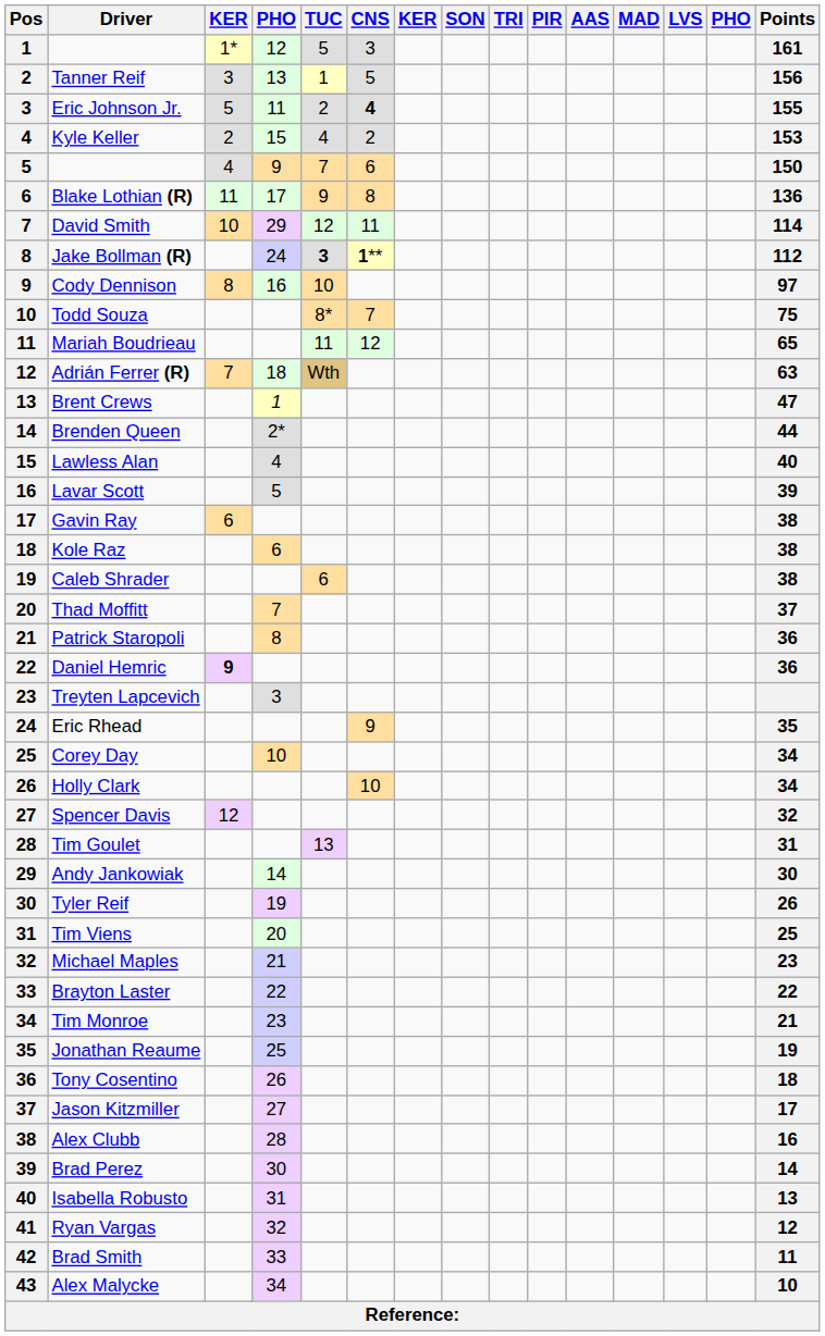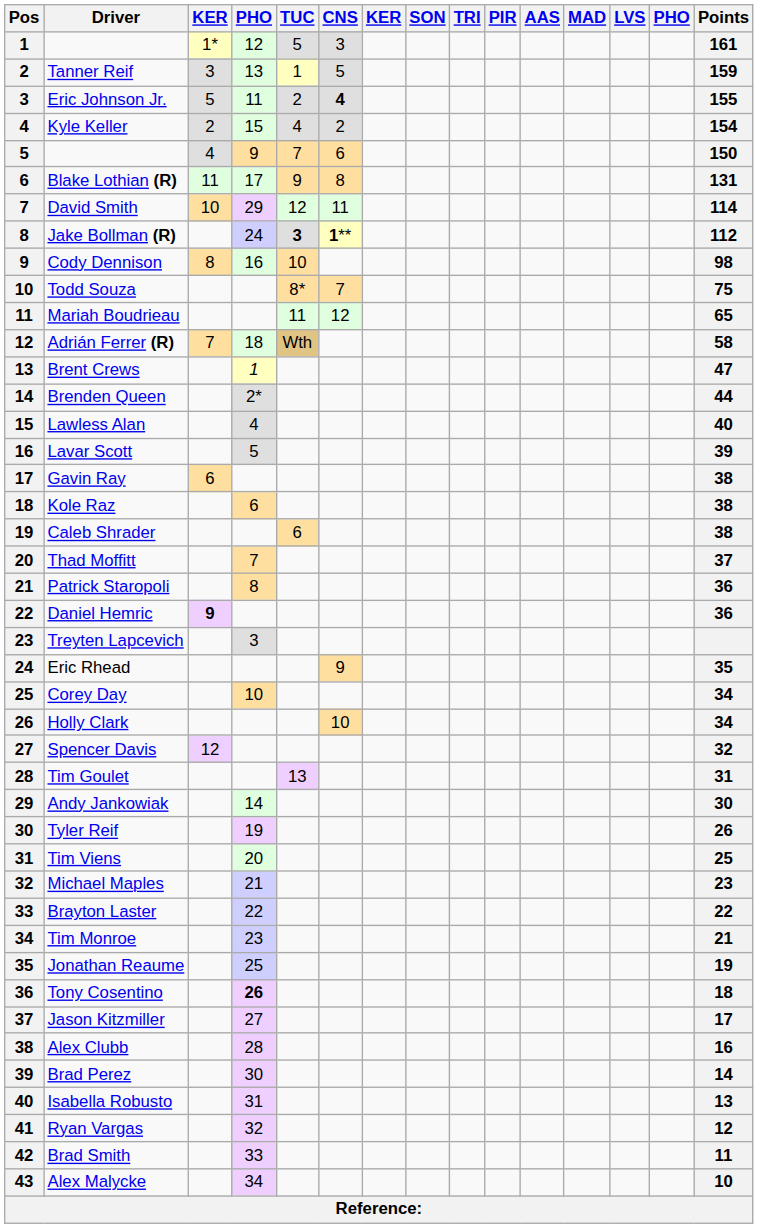 <table class="wikitable" style="font-size:77%; text-align:center;">
 <tr>
 <th valign="middle">Pos</th>
 <th valign="middle">Driver</th>
 <th><a href='#'>KER</a></th>
 <th><a href='#'>PHO</a></th>
 <th><a href='#'>TUC</a></th>
 <th><a href='#'>CNS</a></th>
 <th><a href='#'>KER</a></th>
 <th><a href='#'>SON</a></th>
 <th><a href='#'>TRI</a></th>
 <th><a href='#'>PIR</a></th>
 <th><a href='#'>AAS</a></th>
 <th><a href='#'>MAD</a></th>
 <th><a href='#'>LVS</a></th>
 <th><a href='#'>PHO</a></th>
 <th valign="middle">Points</th>
 </tr>
 <tr>
 <th>1</th>
 <td align="left"></td>
 <td style="background:#FFFFBF;">1*</td>
 <td style="background:#DFFFDF;">12</td>
 <td style="background:#DFDFDF;">5</td>
 <td style="background:#DFDFDF;">3</td>
 <td></td>
 <td></td>
 <td></td>
 <td></td>
 <td></td>
 <td></td>
 <td></td>
 <td></td>
 <th>161</th>
 </tr>
 <tr>
 <th>2</th>
 <td align="left"><a href='#'>Tanner Reif</a></td>
 <td style="background:#DFDFDF;">3</td>
 <td style="background:#DFFFDF;">13</td>
 <td style="background:#FFFFBF;">1</td>
 <td style="background:#DFDFDF;">5</td>
 <td></td>
 <td></td>
 <td></td>
 <td></td>
 <td></td>
 <td></td>
 <td></td>
 <td></td>
-<th>156</th>
+<th>159</th>
 </tr>
 <tr>
 <th>3</th>
 <td align="left"><a href='#'>Eric Johnson Jr.</a></td>
 <td style="background:#DFDFDF;">5</td>
 <td style="background:#DFFFDF;">11</td>
 <td style="background:#DFDFDF;">2</td>
 <td style="background:#DFDFDF;"><strong>4</strong></td>
 <td></td>
 <td></td>
 <td></td>
 <td></td>
 <td></td>
 <td></td>
 <td></td>
 <td></td>
 <th>155</th>
 </tr>
 <tr>
 <th>4</th>
 <td align="left"><a href='#'>Kyle Keller</a></td>
 <td style="background:#DFDFDF;">2</td>
 <td style="background:#DFFFDF;">15</td>
 <td style="background:#DFDFDF;">4</td>
 <td style="background:#DFDFDF;">2</td>
 <td></td>
 <td></td>
 <td></td>
 <td></td>
 <td></td>
 <td></td>
 <td></td>
 <td></td>
-<th>153</th>
+<th>154</th>
 </tr>
 <tr>
 <th>5</th>
 <td align="left"></td>
 <td style="background:#DFDFDF;">4</td>
 <td style="background:#FFDF9F;">9</td>
 <td style="background:#FFDF9F;">7</td>
 <td style="background:#FFDF9F;">6</td>
 <td></td>
 <td></td>
 <td></td>
 <td></td>
 <td></td>
 <td></td>
 <td></td>
 <td></td>
 <th>150</th>
 </tr>
 <tr>
 <th>6</th>
 <td align="left"><a href='#'>Blake Lothian</a> <strong>(R)</strong></td>
 <td style="background:#DFFFDF;">11</td>
 <td style="background:#DFFFDF;">17</td>
 <td style="background:#FFDF9F;">9</td>
 <td style="background:#FFDF9F;">8</td>
 <td></td>
 <td></td>
 <td></td>
 <td></td>
 <td></td>
 <td></td>
 <td></td>
 <td></td>
-<th>136</th>
+<th>131</th>
 </tr>
 <tr>
 <th>7</th>
 <td align="left"><a href='#'>David Smith</a></td>
 <td style="background:#FFDF9F;">10</td>
 <td style="background:#EFCFFF;">29</td>
 <td style="background:#DFFFDF;">12</td>
 <td style="background:#DFFFDF;">11</td>
 <td></td>
 <td></td>
 <td></td>
 <td></td>
 <td></td>
 <td></td>
 <td></td>
 <td></td>
 <th>114</th>
 </tr>
 <tr>
 <th>8</th>
 <td align="left"><a href='#'>Jake Bollman</a> <strong>(R)</strong></td>
 <td></td>
 <td style="background:#CFCFFF;">24</td>
 <td style="background:#DFDFDF;"><strong>3</strong></td>
 <td style="background:#FFFFBF;"><strong>1</strong>**</td>
 <td></td>
 <td></td>
 <td></td>
 <td></td>
 <td></td>
 <td></td>
 <td></td>
 <td></td>
 <th>112</th>
 </tr>
 <tr>
 <th>9</th>
 <td align="left"><a href='#'>Cody Dennison</a></td>
 <td style="background:#FFDF9F;">8</td>
 <td style="background:#DFFFDF;">16</td>
 <td style="background:#FFDF9F;">10</td>
 <td></td>
 <td></td>
 <td></td>
 <td></td>
 <td></td>
 <td></td>
 <td></td>
 <td></td>
 <td></td>
-<th>97</th>
+<th>98</th>
 </tr>
 <tr>
 <th>10</th>
 <td align="left"><a href='#'>Todd Souza</a></td>
 <td></td>
 <td></td>
 <td style="background:#FFDF9F;">8*</td>
 <td style="background:#FFDF9F;">7</td>
 <td></td>
 <td></td>
 <td></td>
 <td></td>
 <td></td>
 <td></td>
 <td></td>
 <td></td>
 <th>75</th>
 </tr>
 <tr>
 <th>11</th>
 <td align="left"><a href='#'>Mariah Boudrieau</a></td>
 <td></td>
 <td></td>
 <td style="background:#DFFFDF;">11</td>
 <td style="background:#DFFFDF;">12</td>
 <td></td>
 <td></td>
 <td></td>
 <td></td>
 <td></td>
 <td></td>
 <td></td>
 <td></td>
 <th>65</th>
 </tr>
 <tr>
 <th>12</th>
 <td align="left"><a href='#'>Adrián Ferrer</a> <strong>(R)</strong></td>
 <td style="background:#FFDF9F;">7</td>
 <td style="background:#DFFFDF;">18</td>
 <td style="background:#DFC484;">Wth</td>
 <td></td>
 <td></td>
 <td></td>
 <td></td>
 <td></td>
 <td></td>
 <td></td>
 <td></td>
 <td></td>
-<th>63</th>
+<th>58</th>
 </tr>
 <tr>
 <th>13</th>
 <td align="left"><a href='#'>Brent Crews</a></td>
 <td></td>
 <td style="background:#FFFFBF;"><em>1</em></td>
 <td></td>
 <td></td>
 <td></td>
 <td></td>
 <td></td>
 <td></td>
 <td></td>
 <td></td>
 <td></td>
 <td></td>
 <th>47</th>
 </tr>
 <tr>
 <th>14</th>
 <td align="left"><a href='#'>Brenden Queen</a></td>
 <td></td>
 <td style="background:#DFDFDF;">2*</td>
 <td></td>
 <td></td>
 <td></td>
 <td></td>
 <td></td>
 <td></td>
 <td></td>
 <td></td>
 <td></td>
 <td></td>
 <th>44</th>
 </tr>
 <tr>
 <th>15</th>
 <td align="left"><a href='#'>Lawless Alan</a></td>
 <td></td>
 <td style="background:#DFDFDF;">4</td>
 <td></td>
 <td></td>
 <td></td>
 <td></td>
 <td></td>
 <td></td>
 <td></td>
 <td></td>
 <td></td>
 <td></td>
 <th>40</th>
 </tr>
 <tr>
 <th>16</th>
 <td align="left"><a href='#'>Lavar Scott</a></td>
 <td></td>
 <td style="background:#DFDFDF;">5</td>
 <td></td>
 <td></td>
 <td></td>
 <td></td>
 <td></td>
 <td></td>
 <td></td>
 <td></td>
 <td></td>
 <td></td>
 <th>39</th>
 </tr>
 <tr>
 <th>17</th>
 <td align="left"><a href='#'>Gavin Ray</a></td>
 <td style="background:#FFDF9F;">6</td>
 <td></td>
 <td></td>
 <td></td>
 <td></td>
 <td></td>
 <td></td>
 <td></td>
 <td></td>
 <td></td>
 <td></td>
 <td></td>
 <th>38</th>
 </tr>
 <tr>
 <th>18</th>
 <td align="left"><a href='#'>Kole Raz</a></td>
 <td></td>
 <td style="background:#FFDF9F;">6</td>
 <td></td>
 <td></td>
 <td></td>
 <td></td>
 <td></td>
 <td></td>
 <td></td>
 <td></td>
 <td></td>
 <td></td>
 <th>38</th>
 </tr>
 <tr>
 <th>19</th>
 <td align="left"><a href='#'>Caleb Shrader</a></td>
 <td></td>
 <td></td>
 <td style="background:#FFDF9F;">6</td>
 <td></td>
 <td></td>
 <td></td>
 <td></td>
 <td></td>
 <td></td>
 <td></td>
 <td></td>
 <td></td>
 <th>38</th>
 </tr>
 <tr>
 <th>20</th>
 <td align="left"><a href='#'>Thad Moffitt</a></td>
 <td></td>
 <td style="background:#FFDF9F;">7</td>
 <td></td>
 <td></td>
 <td></td>
 <td></td>
 <td></td>
 <td></td>
 <td></td>
 <td></td>
 <td></td>
 <td></td>
 <th>37</th>
 </tr>
 <tr>
 <th>21</th>
 <td align="left"><a href='#'>Patrick Staropoli</a></td>
 <td></td>
 <td style="background:#FFDF9F;">8</td>
 <td></td>
 <td></td>
 <td></td>
 <td></td>
 <td></td>
 <td></td>
 <td></td>
 <td></td>
 <td></td>
 <td></td>
 <th>36</th>
 </tr>
 <tr>
 <th>22</th>
 <td align="left"><a href='#'>Daniel Hemric</a></td>
 <td style="background:#EFCFFF;"><strong>9</strong></td>
 <td></td>
 <td></td>
 <td></td>
 <td></td>
 <td></td>
 <td></td>
 <td></td>
 <td></td>
 <td></td>
 <td></td>
 <td></td>
 <th>36</th>
 </tr>
 <tr>
 <th>23</th>
 <td align="left"><a href='#'>Treyten Lapcevich</a></td>
 <td></td>
 <td style="background:#DFDFDF;">3</td>
 <td></td>
 <td></td>
 <td></td>
 <td></td>
 <td></td>
 <td></td>
 <td></td>
 <td></td>
 <td></td>
 <td></td>
 <th></th>
 </tr>
 <tr>
 <th>24</th>
 <td align="left">Eric Rhead</td>
 <td></td>
 <td></td>
 <td></td>
 <td style="background:#FFDF9F;">9</td>
 <td></td>
 <td></td>
 <td></td>
 <td></td>
 <td></td>
 <td></td>
 <td></td>
 <td></td>
 <th>35</th>
 </tr>
 <tr>
 <th>25</th>
 <td align="left"><a href='#'>Corey Day</a></td>
 <td></td>
 <td style="background:#FFDF9F;">10</td>
 <td></td>
 <td></td>
 <td></td>
 <td></td>
 <td></td>
 <td></td>
 <td></td>
 <td></td>
 <td></td>
 <td></td>
 <th>34</th>
 </tr>
 <tr>
 <th>26</th>
 <td align="left"><a href='#'>Holly Clark</a></td>
 <td></td>
 <td></td>
 <td></td>
 <td style="background:#FFDF9F;">10</td>
 <td></td>
 <td></td>
 <td></td>
 <td></td>
 <td></td>
 <td></td>
 <td></td>
 <td></td>
 <th>34</th>
 </tr>
 <tr>
 <th>27</th>
 <td align="left"><a href='#'>Spencer Davis</a></td>
 <td style="background:#EFCFFF;">12</td>
 <td></td>
 <td></td>
 <td></td>
 <td></td>
 <td></td>
 <td></td>
 <td></td>
 <td></td>
 <td></td>
 <td></td>
 <td></td>
 <th>32</th>
 </tr>
 <tr>
 <th>28</th>
 <td align="left"><a href='#'>Tim Goulet</a></td>
 <td></td>
 <td></td>
 <td style="background:#EFCFFF;">13</td>
 <td></td>
 <td></td>
 <td></td>
 <td></td>
 <td></td>
 <td></td>
 <td></td>
 <td></td>
 <td></td>
 <th>31</th>
 </tr>
 <tr>
 <th>29</th>
 <td align="left"><a href='#'>Andy Jankowiak</a></td>
 <td></td>
 <td style="background:#DFFFDF;">14</td>
 <td></td>
 <td></td>
 <td></td>
 <td></td>
 <td></td>
 <td></td>
 <td></td>
 <td></td>
 <td></td>
 <td></td>
 <th>30</th>
 </tr>
 <tr>
 <th>30</th>
 <td align="left"><a href='#'>Tyler Reif</a></td>
 <td></td>
 <td style="background:#EFCFFF;">19</td>
 <td></td>
 <td></td>
 <td></td>
 <td></td>
 <td></td>
 <td></td>
 <td></td>
 <td></td>
 <td></td>
 <td></td>
 <th>26</th>
 </tr>
 <tr>
 <th>31</th>
 <td align="left"><a href='#'>Tim Viens</a></td>
 <td></td>
 <td style="background:#DFFFDF;">20</td>
 <td></td>
 <td></td>
 <td></td>
 <td></td>
 <td></td>
 <td></td>
 <td></td>
 <td></td>
 <td></td>
 <td></td>
 <th>25</th>
 </tr>
 <tr>
 <th>32</th>
 <td align="left"><a href='#'>Michael Maples</a></td>
 <td></td>
 <td style="background:#CFCFFF;">21</td>
 <td></td>
 <td></td>
 <td></td>
 <td></td>
 <td></td>
 <td></td>
 <td></td>
 <td></td>
 <td></td>
 <td></td>
 <th>23</th>
 </tr>
 <tr>
 <th>33</th>
 <td align="left"><a href='#'>Brayton Laster</a></td>
 <td></td>
 <td style="background:#CFCFFF;">22</td>
 <td></td>
 <td></td>
 <td></td>
 <td></td>
 <td></td>
 <td></td>
 <td></td>
 <td></td>
 <td></td>
 <td></td>
 <th>22</th>
 </tr>
 <tr>
 <th>34</th>
 <td align="left"><a href='#'>Tim Monroe</a></td>
 <td></td>
 <td style="background:#CFCFFF;">23</td>
 <td></td>
 <td></td>
 <td></td>
 <td></td>
 <td></td>
 <td></td>
 <td></td>
 <td></td>
 <td></td>
 <td></td>
 <th>21</th>
 </tr>
 <tr>
 <th>35</th>
 <td align="left"><a href='#'>Jonathan Reaume</a></td>
 <td></td>
 <td style="background:#CFCFFF;">25</td>
 <td></td>
 <td></td>
 <td></td>
 <td></td>
 <td></td>
 <td></td>
 <td></td>
 <td></td>
 <td></td>
 <td></td>
 <th>19</th>
 </tr>
 <tr>
 <th>36</th>
 <td align="left"><a href='#'>Tony Cosentino</a></td>
 <td></td>
-<td style="background:#EFCFFF;">26</td>
+<td style="background:#EFCFFF;"><strong>26</strong></td>
 <td></td>
 <td></td>
 <td></td>
 <td></td>
 <td></td>
 <td></td>
 <td></td>
 <td></td>
 <td></td>
 <td></td>
 <th>18</th>
 </tr>
 <tr>
 <th>37</th>
 <td align="left"><a href='#'>Jason Kitzmiller</a></td>
 <td></td>
 <td style="background:#EFCFFF;">27</td>
 <td></td>
 <td></td>
 <td></td>
 <td></td>
 <td></td>
 <td></td>
 <td></td>
 <td></td>
 <td></td>
 <td></td>
 <th>17</th>
 </tr>
 <tr>
 <th>38</th>
 <td align="left"><a href='#'>Alex Clubb</a></td>
 <td></td>
 <td style="background:#EFCFFF;">28</td>
 <td></td>
 <td></td>
 <td></td>
 <td></td>
 <td></td>
 <td></td>
 <td></td>
 <td></td>
 <td></td>
 <td></td>
 <th>16</th>
 </tr>
 <tr>
 <th>39</th>
 <td align="left"><a href='#'>Brad Perez</a></td>
 <td></td>
 <td style="background:#EFCFFF;">30</td>
 <td></td>
 <td></td>
 <td></td>
 <td></td>
 <td></td>
 <td></td>
 <td></td>
 <td></td>
 <td></td>
 <td></td>
 <th>14</th>
 </tr>
 <tr>
 <th>40</th>
 <td align="left"><a href='#'>Isabella Robusto</a></td>
 <td></td>
 <td style="background:#EFCFFF;">31</td>
 <td></td>
 <td></td>
 <td></td>
 <td></td>
 <td></td>
 <td></td>
 <td></td>
 <td></td>
 <td></td>
 <td></td>
 <th>13</th>
 </tr>
 <tr>
 <th>41</th>
 <td align="left"><a href='#'>Ryan Vargas</a></td>
 <td></td>
 <td style="background:#EFCFFF;">32</td>
 <td></td>
 <td></td>
 <td></td>
 <td></td>
 <td></td>
 <td></td>
 <td></td>
 <td></td>
 <td></td>
 <td></td>
 <th>12</th>
 </tr>
 <tr>
 <th>42</th>
 <td align="left"><a href='#'>Brad Smith</a></td>
 <td></td>
 <td style="background:#EFCFFF;">33</td>
 <td></td>
 <td></td>
 <td></td>
 <td></td>
 <td></td>
 <td></td>
 <td></td>
 <td></td>
 <td></td>
 <td></td>
 <th>11</th>
 </tr>
 <tr>
 <th>43</th>
 <td align="left"><a href='#'>Alex Malycke</a></td>
 <td></td>
 <td style="background:#EFCFFF;">34</td>
 <td></td>
 <td></td>
 <td></td>
 <td></td>
 <td></td>
 <td></td>
 <td></td>
 <td></td>
 <td></td>
 <td></td>
 <th>10</th>
 </tr>
 <tr>
 <th colspan="34">Reference:</th>
 </tr>
 </table>
